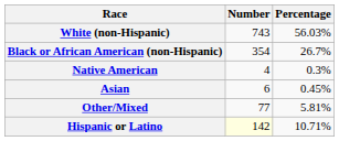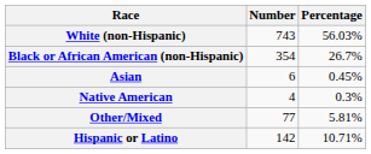 <table class="wikitable" style="text-align:right">
 <tr>
 <th scope="col">Race</th>
 <th scope="col">Number</th>
 <th scope="col">Percentage</th>
 </tr>
 <tr>
 <th scope="row"><a href='#'>White</a> (non-Hispanic)</th>
 <td>743</td>
 <td>56.03%</td>
 </tr>
 <tr>
 <th scope="row"><a href='#'>Black or African American</a> (non-Hispanic)</th>
 <td>354</td>
 <td>26.7%</td>
 </tr>
 <tr>
+<th scope="row"><a href='#'>Asian</a></th>
+<td>6</td>
+<td>0.45%</td>
+</tr>
+<tr>
 <th scope="row"><a href='#'>Native American</a></th>
 <td>4</td>
 <td>0.3%</td>
-</tr>
-<tr>
-<th scope="row"><a href='#'>Asian</a></th>
-<td>6</td>
-<td>0.45%</td>
 </tr>
 <tr>
 <th scope="row"><a href='#'>Other/Mixed</a></th>
 <td>77</td>
 <td>5.81%</td>
 </tr>
 <tr>
 <th scope="row"><a href='#'>Hispanic</a> or <a href='#'>Latino</a></th>
-<td style="background: lightyellow;">142</td>
+<td>142</td>
 <td>10.71%</td>
 </tr>
 </table>
